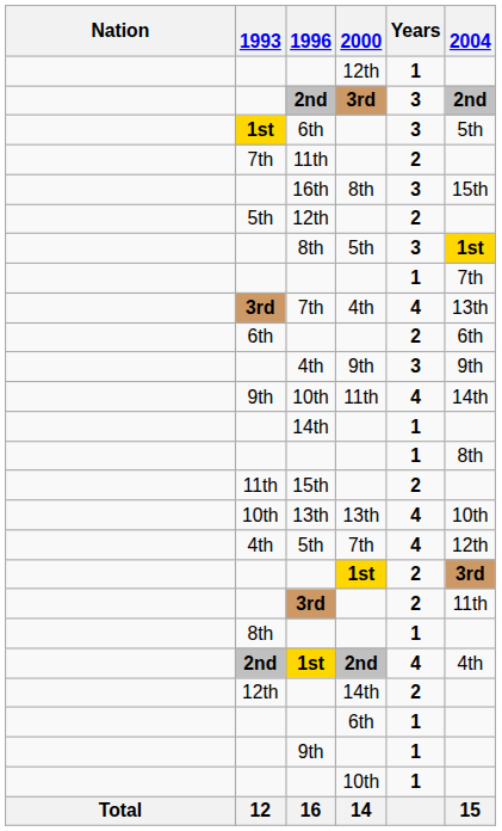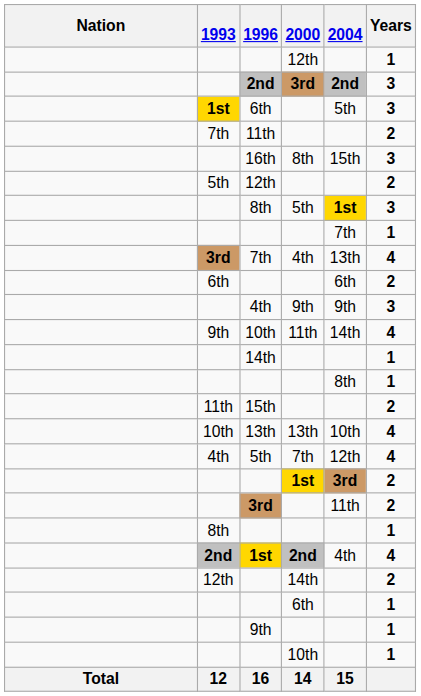 <table class="wikitable" style="text-align:center; font-size:90%">
 <tr>
 <th width=170>Nation</th>
 <th><br><a href='#'>1993</a></th>
 <th><br><a href='#'>1996</a></th>
 <th><br><a href='#'>2000</a></th>
+<th><br><a href='#'>2004</a></th>
 <th>Years</th>
-<th><br><a href='#'>2004</a></th>
 </tr>
 <tr>
 <td align=left></td>
 <td></td>
 <td></td>
 <td>12th</td>
+<td></td>
 <td><strong>1</strong></td>
-<td></td>
 </tr>
 <tr>
 <td align=left></td>
 <td></td>
 <td bgcolor=silver><strong>2nd</strong></td>
 <td bgcolor=#cc9966><strong>3rd</strong></td>
+<td bgcolor=silver><strong>2nd</strong></td>
 <td><strong>3</strong></td>
-<td bgcolor=silver><strong>2nd</strong></td>
 </tr>
 <tr>
 <td align=left></td>
 <td bgcolor=gold><strong>1st</strong></td>
 <td>6th</td>
 <td></td>
+<td>5th</td>
 <td><strong>3</strong></td>
-<td>5th</td>
 </tr>
 <tr>
 <td align=left></td>
 <td>7th</td>
 <td>11th</td>
 <td></td>
+<td></td>
 <td><strong>2</strong></td>
-<td></td>
 </tr>
 <tr>
 <td align=left></td>
 <td></td>
 <td>16th</td>
 <td>8th</td>
+<td>15th</td>
 <td><strong>3</strong></td>
-<td>15th</td>
 </tr>
 <tr>
 <td align=left></td>
 <td>5th</td>
 <td>12th</td>
 <td></td>
+<td></td>
 <td><strong>2</strong></td>
-<td></td>
 </tr>
 <tr>
 <td align=left></td>
 <td></td>
 <td>8th</td>
 <td>5th</td>
+<td bgcolor=gold><strong>1st</strong></td>
 <td><strong>3</strong></td>
-<td bgcolor=gold><strong>1st</strong></td>
 </tr>
 <tr>
 <td align=left></td>
 <td></td>
 <td></td>
 <td></td>
+<td>7th</td>
 <td><strong>1</strong></td>
-<td>7th</td>
 </tr>
 <tr>
 <td align=left></td>
 <td bgcolor=#cc9966><strong>3rd</strong></td>
 <td>7th</td>
 <td>4th</td>
+<td>13th</td>
 <td><strong>4</strong></td>
-<td>13th</td>
 </tr>
 <tr>
 <td align=left></td>
 <td>6th</td>
 <td></td>
 <td></td>
+<td>6th</td>
 <td><strong>2</strong></td>
-<td>6th</td>
 </tr>
 <tr>
 <td align=left></td>
 <td></td>
 <td>4th</td>
 <td>9th</td>
+<td>9th</td>
 <td><strong>3</strong></td>
-<td>9th</td>
 </tr>
 <tr>
 <td align=left></td>
 <td>9th</td>
 <td>10th</td>
 <td>11th</td>
+<td>14th</td>
 <td><strong>4</strong></td>
-<td>14th</td>
 </tr>
 <tr>
 <td align=left></td>
 <td></td>
 <td>14th</td>
 <td></td>
+<td></td>
 <td><strong>1</strong></td>
-<td></td>
 </tr>
 <tr>
 <td align=left></td>
 <td></td>
 <td></td>
 <td></td>
+<td>8th</td>
 <td><strong>1</strong></td>
-<td>8th</td>
 </tr>
 <tr>
 <td align=left></td>
 <td>11th</td>
 <td>15th</td>
 <td></td>
+<td></td>
 <td><strong>2</strong></td>
-<td></td>
 </tr>
 <tr>
 <td align=left></td>
 <td>10th</td>
 <td>13th</td>
 <td>13th</td>
+<td>10th</td>
 <td><strong>4</strong></td>
-<td>10th</td>
 </tr>
 <tr>
 <td align=left></td>
 <td>4th</td>
 <td>5th</td>
 <td>7th</td>
+<td>12th</td>
 <td><strong>4</strong></td>
-<td>12th</td>
 </tr>
 <tr>
 <td align=left></td>
 <td></td>
 <td></td>
 <td bgcolor=gold><strong>1st</strong></td>
+<td bgcolor=#cc9966><strong>3rd</strong></td>
 <td><strong>2</strong></td>
-<td bgcolor=#cc9966><strong>3rd</strong></td>
 </tr>
 <tr>
 <td align=left></td>
 <td></td>
 <td bgcolor=#cc9966><strong>3rd</strong></td>
 <td></td>
+<td>11th</td>
 <td><strong>2</strong></td>
-<td>11th</td>
 </tr>
 <tr>
 <td align=left></td>
 <td>8th</td>
 <td></td>
 <td></td>
+<td></td>
 <td><strong>1</strong></td>
-<td></td>
 </tr>
 <tr>
 <td align=left></td>
 <td bgcolor=silver><strong>2nd</strong></td>
 <td bgcolor=gold><strong>1st</strong></td>
 <td bgcolor=silver><strong>2nd</strong></td>
+<td>4th</td>
 <td><strong>4</strong></td>
-<td>4th</td>
 </tr>
 <tr>
 <td align=left></td>
 <td>12th</td>
 <td></td>
 <td>14th</td>
+<td></td>
 <td><strong>2</strong></td>
-<td></td>
 </tr>
 <tr>
 <td align=left></td>
 <td></td>
 <td></td>
 <td>6th</td>
+<td></td>
 <td><strong>1</strong></td>
-<td></td>
 </tr>
 <tr>
 <td align=left></td>
 <td></td>
 <td>9th</td>
 <td></td>
+<td></td>
 <td><strong>1</strong></td>
-<td></td>
 </tr>
 <tr>
 <td align=left></td>
 <td></td>
 <td></td>
 <td>10th</td>
+<td></td>
 <td><strong>1</strong></td>
-<td></td>
 </tr>
 <tr>
 <th>Total</th>
 <th>12</th>
 <th>16</th>
 <th>14</th>
+<th>15</th>
 <th></th>
-<th>15</th>
 </tr>
 </table>
